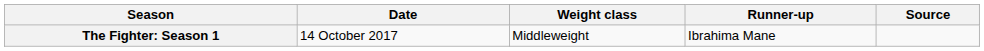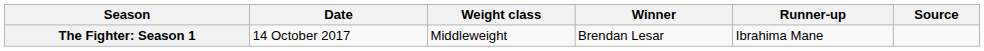 <table class="wikitable" style="width:60%;">
 <tr>
 <th>Season</th>
 <th>Date</th>
 <th>Weight class</th>
+<th>Winner</th>
 <th>Runner-up</th>
 <th>Source</th>
 </tr>
 <tr>
 <th>The Fighter: Season 1</th>
 <td>14 October 2017</td>
 <td>Middleweight</td>
+<td>Brendan Lesar</td>
 <td>Ibrahima Mane</td>
 <td></td>
 </tr>
 </table>
